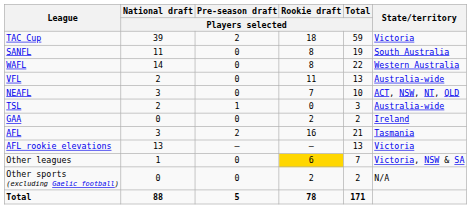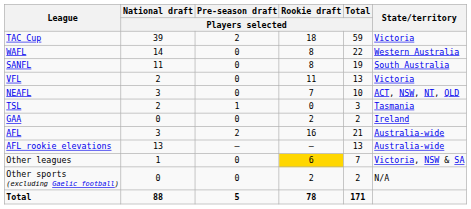 <table class="wikitable sortable">
 <tr>
 <th rowspan="2">League</th>
 <th>National draft</th>
 <th>Pre-season draft</th>
 <th>Rookie draft</th>
 <th>Total</th>
 <th rowspan="2">State/territory</th>
 </tr>
 <tr>
 <th colspan="4">Players selected</th>
 </tr>
 <tr>
 <td><a href='#'>TAC Cup</a></td>
 <td style="text-align:center;">39</td>
 <td style="text-align:center;">2</td>
 <td style="text-align:center;">18</td>
 <td style="text-align:center;">59</td>
 <td><a href='#'>Victoria</a></td>
 </tr>
 <tr>
+<td><a href='#'>WAFL</a></td>
+<td style="text-align:center;">14</td>
+<td style="text-align:center;">0</td>
+<td style="text-align:center;">8</td>
+<td style="text-align:center;">22</td>
+<td><a href='#'>Western Australia</a></td>
+</tr>
+<tr>
 <td><a href='#'>SANFL</a></td>
 <td style="text-align:center;">11</td>
 <td style="text-align:center;">0</td>
 <td style="text-align:center;">8</td>
 <td style="text-align:center;">19</td>
 <td><a href='#'>South Australia</a></td>
 </tr>
 <tr>
-<td><a href='#'>WAFL</a></td>
-<td style="text-align:center;">14</td>
-<td style="text-align:center;">0</td>
-<td style="text-align:center;">8</td>
-<td style="text-align:center;">22</td>
-<td><a href='#'>Western Australia</a></td>
-</tr>
-<tr>
 <td><a href='#'>VFL</a></td>
 <td style="text-align:center;">2</td>
 <td style="text-align:center;">0</td>
 <td style="text-align:center;">11</td>
 <td style="text-align:center;">13</td>
-<td><a href='#'>Australia-wide</a></td>
+<td><a href='#'>Victoria</a></td>
 </tr>
 <tr>
 <td><a href='#'>NEAFL</a></td>
 <td style="text-align:center;">3</td>
 <td style="text-align:center;">0</td>
 <td style="text-align:center;">7</td>
 <td style="text-align:center;">10</td>
 <td><a href='#'>ACT</a>, <a href='#'>NSW</a>, <a href='#'>NT</a>, <a href='#'>QLD</a></td>
 </tr>
 <tr>
 <td><a href='#'>TSL</a></td>
 <td style="text-align:center;">2</td>
 <td style="text-align:center;">1</td>
 <td style="text-align:center;">0</td>
 <td style="text-align:center;">3</td>
-<td><a href='#'>Australia-wide</a></td>
+<td><a href='#'>Tasmania</a></td>
 </tr>
 <tr>
 <td><a href='#'>GAA</a></td>
 <td style="text-align:center;">0</td>
 <td style="text-align:center;">0</td>
 <td style="text-align:center;">2</td>
 <td style="text-align:center;">2</td>
 <td><a href='#'>Ireland</a></td>
 </tr>
 <tr>
 <td><a href='#'>AFL</a></td>
 <td style="text-align:center;">3</td>
 <td style="text-align:center;">2</td>
 <td style="text-align:center;">16</td>
 <td style="text-align:center;">21</td>
-<td><a href='#'>Tasmania</a></td>
+<td><a href='#'>Australia-wide</a></td>
 </tr>
 <tr>
 <td><a href='#'>AFL rookie elevations</a></td>
 <td style="text-align:center;">13</td>
 <td style="text-align:center;">–</td>
 <td style="text-align:center;">–</td>
 <td style="text-align:center;">13</td>
-<td><a href='#'>Victoria</a></td>
+<td><a href='#'>Australia-wide</a></td>
 </tr>
 <tr>
 <td>Other leagues</td>
 <td style="text-align:center;">1</td>
 <td style="text-align:center;">0</td>
 <td style="background: gold; text-align:center;">6</td>
 <td style="text-align:center;">7</td>
 <td><a href='#'>Victoria</a>, <a href='#'>NSW</a> & <a href='#'>SA</a></td>
 </tr>
 <tr>
 <td>Other sports<br><small><em>(excluding <a href='#'>Gaelic football</a>)</em></small></td>
 <td style="text-align:center;">0</td>
 <td style="text-align:center;">0</td>
 <td style="text-align:center;">2</td>
 <td style="text-align:center;">2</td>
 <td>N/A</td>
 </tr>
 <tr>
 <td><strong>Total</strong></td>
 <td style="text-align:center;"><strong>88</strong></td>
 <td style="text-align:center;"><strong>5</strong></td>
 <td style="text-align:center;"><strong>78</strong></td>
 <td style="text-align:center;"><strong>171</strong></td>
 <td></td>
 </tr>
 </table>
